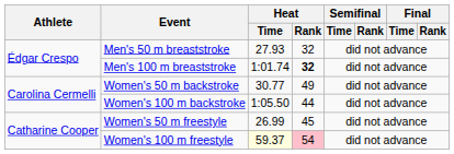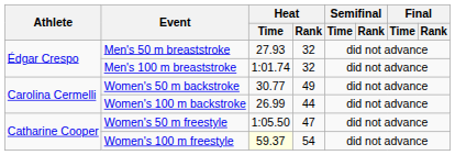 <table class=wikitable style="font-size:90%">
 <tr>
 <th rowspan="2">Athlete</th>
 <th rowspan="2">Event</th>
 <th colspan="2">Heat</th>
 <th colspan="2">Semifinal</th>
 <th colspan="2">Final</th>
 </tr>
 <tr style="font-size:95%">
 <th>Time</th>
 <th>Rank</th>
 <th>Time</th>
 <th>Rank</th>
 <th>Time</th>
 <th>Rank</th>
 </tr>
 <tr align=center>
 <td align=left rowspan=2><a href='#'>Édgar Crespo</a></td>
 <td align=left><a href='#'>Men's 50 m breaststroke</a></td>
 <td>27.93</td>
 <td>32</td>
 <td colspan=4>did not advance</td>
 </tr>
 <tr align=center>
 <td align=left><a href='#'>Men's 100 m breaststroke</a></td>
 <td>1:01.74</td>
-<td><strong>32</strong></td>
+<td>32</td>
 <td colspan=4>did not advance</td>
 </tr>
 <tr align=center>
 <td align=left rowspan=2><a href='#'>Carolina Cermelli</a></td>
 <td align=left><a href='#'>Women's 50 m backstroke</a></td>
 <td>30.77</td>
 <td>49</td>
 <td colspan=4>did not advance</td>
 </tr>
 <tr align=center>
 <td align=left><a href='#'>Women's 100 m backstroke</a></td>
-<td>1:05.50</td>
+<td>26.99</td>
 <td>44</td>
 <td colspan=4>did not advance</td>
 </tr>
 <tr align=center>
 <td align=left rowspan=2><a href='#'>Catharine Cooper</a></td>
 <td align=left><a href='#'>Women's 50 m freestyle</a></td>
-<td>26.99</td>
-<td>45</td>
+<td>1:05.50</td>
+<td>47</td>
 <td colspan=4>did not advance</td>
 </tr>
 <tr align=center>
 <td align=left><a href='#'>Women's 100 m freestyle</a></td>
 <td style="background: lightyellow;">59.37</td>
-<td style="background: pink;">54</td>
+<td>54</td>
 <td colspan=4>did not advance</td>
 </tr>
 </table>
